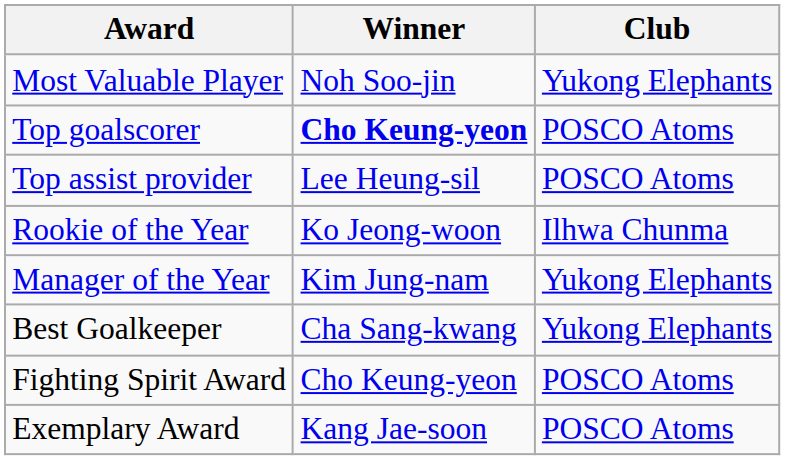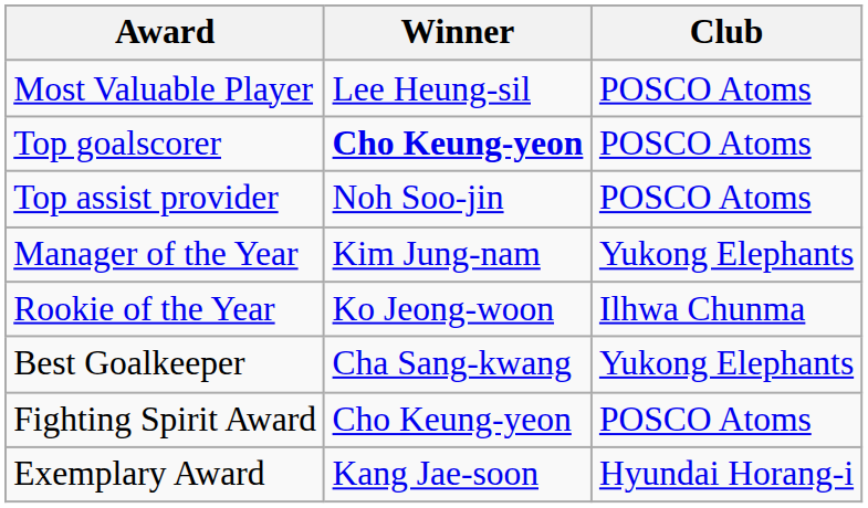 <table class="wikitable">
 <tr>
 <th>Award</th>
 <th>Winner</th>
 <th>Club</th>
 </tr>
 <tr>
 <td><a href='#'>Most Valuable Player</a></td>
-<td> <a href='#'>Noh Soo-jin</a></td>
-<td><a href='#'>Yukong Elephants</a></td>
+<td> <a href='#'>Lee Heung-sil</a></td>
+<td><a href='#'>POSCO Atoms</a></td>
 </tr>
 <tr>
 <td><a href='#'>Top goalscorer</a></td>
 <td><strong> <a href='#'>Cho Keung-yeon</a></strong></td>
 <td><a href='#'>POSCO Atoms</a></td>
 </tr>
 <tr>
 <td><a href='#'>Top assist provider</a></td>
-<td> <a href='#'>Lee Heung-sil</a></td>
+<td> <a href='#'>Noh Soo-jin</a></td>
 <td><a href='#'>POSCO Atoms</a></td>
+</tr>
+<tr>
+<td><a href='#'>Manager of the Year</a></td>
+<td> <a href='#'>Kim Jung-nam</a></td>
+<td><a href='#'>Yukong Elephants</a></td>
 </tr>
 <tr>
 <td><a href='#'>Rookie of the Year</a></td>
 <td> <a href='#'>Ko Jeong-woon</a></td>
 <td><a href='#'>Ilhwa Chunma</a></td>
-</tr>
-<tr>
-<td><a href='#'>Manager of the Year</a></td>
-<td> <a href='#'>Kim Jung-nam</a></td>
-<td><a href='#'>Yukong Elephants</a></td>
 </tr>
 <tr>
 <td>Best Goalkeeper</td>
 <td> <a href='#'>Cha Sang-kwang</a></td>
 <td><a href='#'>Yukong Elephants</a></td>
 </tr>
 <tr>
 <td>Fighting Spirit Award</td>
 <td> <a href='#'>Cho Keung-yeon</a></td>
 <td><a href='#'>POSCO Atoms</a></td>
 </tr>
 <tr>
 <td>Exemplary Award</td>
 <td> <a href='#'>Kang Jae-soon</a></td>
-<td><a href='#'>POSCO Atoms</a></td>
+<td><a href='#'>Hyundai Horang-i</a></td>
 </tr>
 </table>
